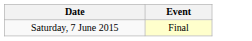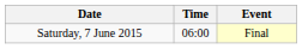 <table class = "wikitable" style="text-align:center;">
 <tr>
 <th width=220>Date</th>
+<th width=50>Time</th>
 <th width=100>Event</th>
 </tr>
 <tr>
 <td>Saturday, 7 June 2015</td>
+<td>06:00</td>
 <td bgcolor=ffffcc>Final</td>
 </tr>
 </table>
